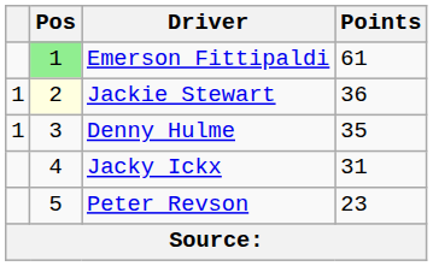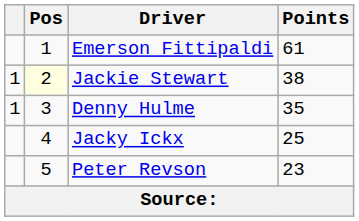 <table class="wikitable" style="font-size: 95%;">
 <tr>
 <th></th>
 <th>Pos</th>
 <th>Driver</th>
 <th>Points</th>
 </tr>
 <tr>
 <td align="left"></td>
-<td align="center" style="background: lightgreen;">1</td>
+<td align="center">1</td>
 <td> <a href='#'>Emerson Fittipaldi</a></td>
 <td align="left">61</td>
 </tr>
 <tr>
 <td align="left"> 1</td>
 <td align="center" style="background: lightyellow;">2</td>
 <td> <a href='#'>Jackie Stewart</a></td>
-<td align="left">36</td>
+<td align="left">38</td>
 </tr>
 <tr>
 <td align="left"> 1</td>
 <td align="center">3</td>
 <td> <a href='#'>Denny Hulme</a></td>
 <td align="left">35</td>
 </tr>
 <tr>
 <td align="left"></td>
 <td align="center">4</td>
 <td> <a href='#'>Jacky Ickx</a></td>
-<td align="left">31</td>
+<td align="left">25</td>
 </tr>
 <tr>
 <td align="left"></td>
 <td align="center">5</td>
 <td> <a href='#'>Peter Revson</a></td>
 <td align="left">23</td>
 </tr>
 <tr>
 <th colspan=4>Source: </th>
 </tr>
 </table>
